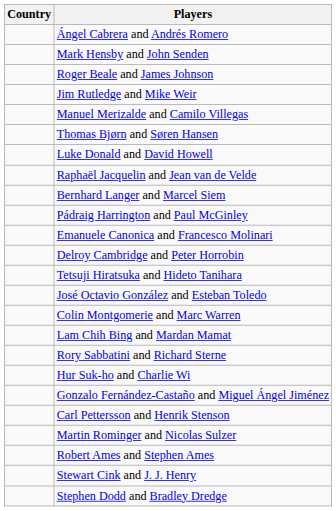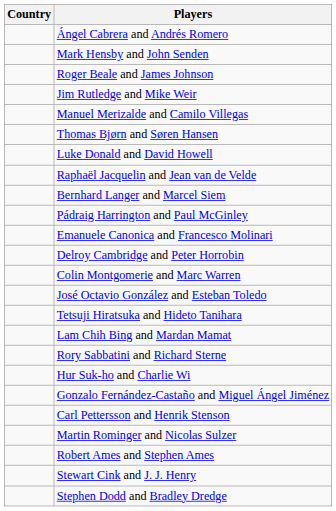 <table class="wikitable" style="font-size:95%;">
 <tr>
 <th>Country</th>
 <th>Players</th>
 </tr>
 <tr>
 <td></td>
 <td><a href='#'>Ángel Cabrera</a> and <a href='#'>Andrés Romero</a></td>
 </tr>
 <tr>
 <td></td>
 <td><a href='#'>Mark Hensby</a> and <a href='#'>John Senden</a></td>
 </tr>
 <tr>
 <td></td>
 <td><a href='#'>Roger Beale</a> and <a href='#'>James Johnson</a></td>
 </tr>
 <tr>
 <td></td>
 <td><a href='#'>Jim Rutledge</a> and <a href='#'>Mike Weir</a></td>
 </tr>
 <tr>
 <td></td>
 <td><a href='#'>Manuel Merizalde</a> and <a href='#'>Camilo Villegas</a></td>
 </tr>
 <tr>
 <td></td>
 <td><a href='#'>Thomas Bjørn</a> and <a href='#'>Søren Hansen</a></td>
 </tr>
 <tr>
 <td></td>
 <td><a href='#'>Luke Donald</a> and <a href='#'>David Howell</a></td>
 </tr>
 <tr>
 <td></td>
 <td><a href='#'>Raphaël Jacquelin</a> and <a href='#'>Jean van de Velde</a></td>
 </tr>
 <tr>
 <td></td>
 <td><a href='#'>Bernhard Langer</a> and <a href='#'>Marcel Siem</a></td>
 </tr>
 <tr>
 <td></td>
 <td><a href='#'>Pádraig Harrington</a> and <a href='#'>Paul McGinley</a></td>
 </tr>
 <tr>
 <td></td>
 <td><a href='#'>Emanuele Canonica</a> and <a href='#'>Francesco Molinari</a></td>
 </tr>
 <tr>
 <td></td>
 <td><a href='#'>Delroy Cambridge</a> and <a href='#'>Peter Horrobin</a></td>
 </tr>
 <tr>
 <td></td>
-<td><a href='#'>Tetsuji Hiratsuka</a> and <a href='#'>Hideto Tanihara</a></td>
+<td><a href='#'>Colin Montgomerie</a> and <a href='#'>Marc Warren</a></td>
 </tr>
 <tr>
 <td></td>
 <td><a href='#'>José Octavio González</a> and <a href='#'>Esteban Toledo</a></td>
 </tr>
 <tr>
 <td></td>
-<td><a href='#'>Colin Montgomerie</a> and <a href='#'>Marc Warren</a></td>
+<td><a href='#'>Tetsuji Hiratsuka</a> and <a href='#'>Hideto Tanihara</a></td>
 </tr>
 <tr>
 <td></td>
 <td><a href='#'>Lam Chih Bing</a> and <a href='#'>Mardan Mamat</a></td>
 </tr>
 <tr>
 <td></td>
 <td><a href='#'>Rory Sabbatini</a> and <a href='#'>Richard Sterne</a></td>
 </tr>
 <tr>
 <td></td>
 <td><a href='#'>Hur Suk-ho</a> and <a href='#'>Charlie Wi</a></td>
 </tr>
 <tr>
 <td></td>
 <td><a href='#'>Gonzalo Fernández-Castaño</a> and <a href='#'>Miguel Ángel Jiménez</a></td>
 </tr>
 <tr>
 <td></td>
 <td><a href='#'>Carl Pettersson</a> and <a href='#'>Henrik Stenson</a></td>
 </tr>
 <tr>
 <td></td>
 <td><a href='#'>Martin Rominger</a> and <a href='#'>Nicolas Sulzer</a></td>
 </tr>
 <tr>
 <td></td>
 <td><a href='#'>Robert Ames</a> and <a href='#'>Stephen Ames</a></td>
 </tr>
 <tr>
 <td></td>
 <td><a href='#'>Stewart Cink</a> and <a href='#'>J. J. Henry</a></td>
 </tr>
 <tr>
 <td></td>
 <td><a href='#'>Stephen Dodd</a> and <a href='#'>Bradley Dredge</a></td>
 </tr>
 </table>
